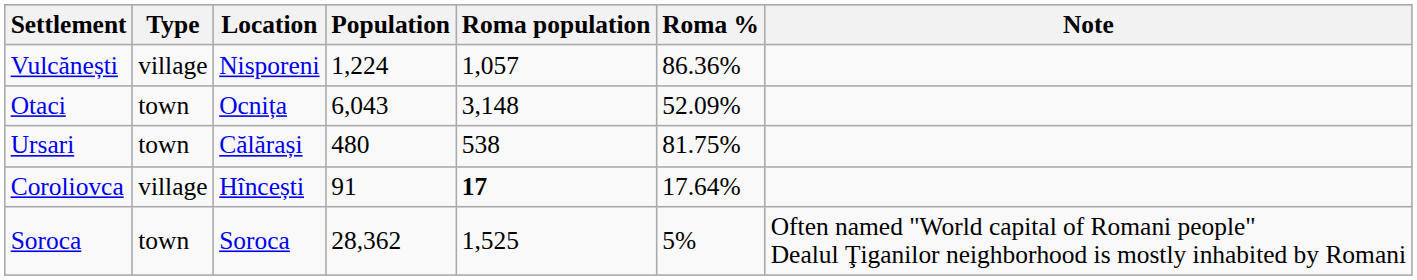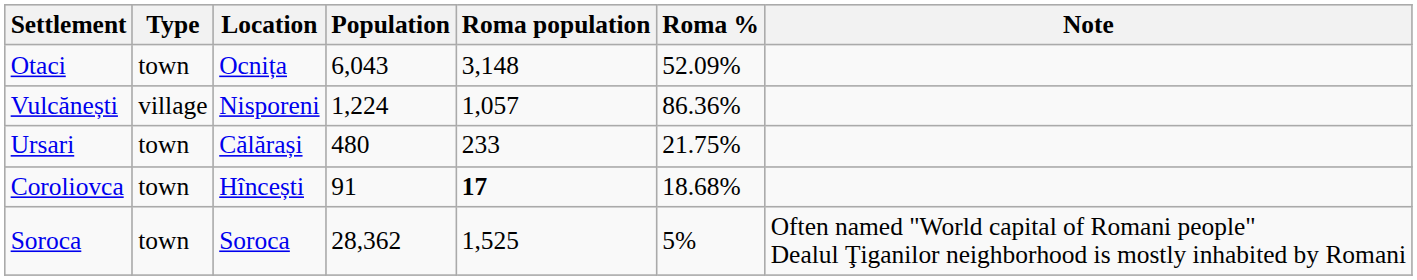 <table class="wikitable">
 <tr>
 <th>Settlement</th>
 <th>Type</th>
 <th>Location</th>
 <th>Population</th>
 <th>Roma population</th>
 <th>Roma %</th>
 <th>Note</th>
 </tr>
 <tr>
+<td><a href='#'>Otaci</a></td>
+<td>town</td>
+<td><a href='#'>Ocnița</a></td>
+<td>6,043</td>
+<td>3,148</td>
+<td>52.09%</td>
+<td></td>
+</tr>
+<tr>
 <td><a href='#'>Vulcănești</a></td>
 <td>village</td>
 <td><a href='#'>Nisporeni</a></td>
 <td>1,224</td>
 <td>1,057</td>
 <td>86.36%</td>
 <td></td>
 </tr>
 <tr>
-<td><a href='#'>Otaci</a></td>
-<td>town</td>
-<td><a href='#'>Ocnița</a></td>
-<td>6,043</td>
-<td>3,148</td>
-<td>52.09%</td>
-<td></td>
-</tr>
-<tr>
 <td><a href='#'>Ursari</a></td>
 <td>town</td>
 <td><a href='#'>Călărași</a></td>
 <td>480</td>
-<td>538</td>
-<td>81.75%</td>
+<td>233</td>
+<td>21.75%</td>
 <td></td>
 </tr>
 <tr>
 <td><a href='#'>Coroliovca</a></td>
-<td>village</td>
+<td>town</td>
 <td><a href='#'>Hîncești</a></td>
 <td>91</td>
 <td><strong>17</strong></td>
-<td>17.64%</td>
+<td>18.68%</td>
 <td></td>
 </tr>
 <tr>
 <td><a href='#'>Soroca</a></td>
 <td>town</td>
 <td><a href='#'>Soroca</a></td>
 <td>28,362</td>
 <td>1,525</td>
 <td>5%</td>
 <td>Often named "World capital of Romani people"<br>Dealul Ţiganilor neighborhood is mostly inhabited by Romani</td>
 </tr>
 </table>
